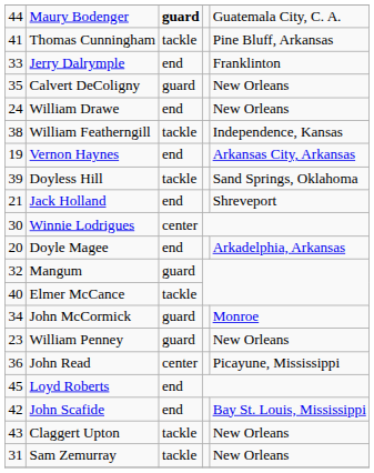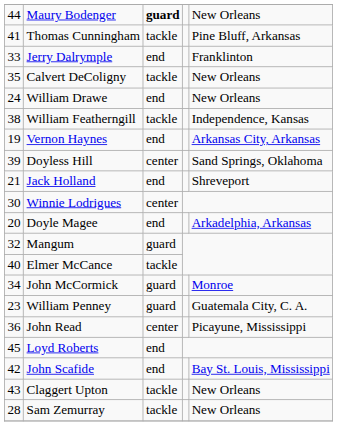 <table class="wikitable">
 <tr>
 </tr>
 <tr>
 <td>44</td>
 <td><a href='#'>Maury Bodenger</a></td>
 <td><strong>guard</strong></td>
 <td></td>
-<td>Guatemala City, C. A.</td>
+<td>New Orleans</td>
 </tr>
 <tr>
 <td>41</td>
 <td>Thomas Cunningham</td>
 <td>tackle</td>
 <td></td>
 <td>Pine Bluff, Arkansas</td>
 </tr>
 <tr>
 <td>33</td>
 <td><a href='#'>Jerry Dalrymple</a></td>
 <td>end</td>
 <td></td>
 <td>Franklinton</td>
 </tr>
 <tr>
 <td>35</td>
 <td>Calvert DeColigny</td>
-<td>guard</td>
+<td>tackle</td>
 <td></td>
 <td>New Orleans</td>
 </tr>
 <tr>
 <td>24</td>
 <td>William Drawe</td>
 <td>end</td>
 <td></td>
 <td>New Orleans</td>
 </tr>
 <tr>
 <td>38</td>
 <td>William Featherngill</td>
 <td>tackle</td>
 <td></td>
 <td>Independence, Kansas</td>
 </tr>
 <tr>
 <td>19</td>
 <td><a href='#'>Vernon Haynes</a></td>
 <td>end</td>
 <td></td>
 <td><a href='#'>Arkansas City, Arkansas</a></td>
 </tr>
 <tr>
 <td>39</td>
 <td>Doyless Hill</td>
-<td>tackle</td>
+<td>center</td>
 <td></td>
 <td>Sand Springs, Oklahoma</td>
 </tr>
 <tr>
 <td>21</td>
 <td><a href='#'>Jack Holland</a></td>
 <td>end</td>
 <td></td>
 <td>Shreveport</td>
 </tr>
 <tr>
 <td>30</td>
 <td><a href='#'>Winnie Lodrigues</a></td>
 <td>center</td>
 </tr>
 <tr>
 <td>20</td>
 <td>Doyle Magee</td>
 <td>end</td>
 <td></td>
 <td><a href='#'>Arkadelphia, Arkansas</a></td>
 </tr>
 <tr>
 <td>32</td>
 <td>Mangum</td>
 <td>guard</td>
 </tr>
 <tr>
 <td>40</td>
 <td>Elmer McCance</td>
 <td>tackle</td>
 </tr>
 <tr>
 <td>34</td>
 <td>John McCormick</td>
 <td>guard</td>
 <td></td>
 <td><a href='#'>Monroe</a></td>
 </tr>
 <tr>
 <td>23</td>
 <td>William Penney</td>
 <td>guard</td>
 <td></td>
-<td>New Orleans</td>
+<td>Guatemala City, C. A.</td>
 </tr>
 <tr>
 <td>36</td>
 <td>John Read</td>
 <td>center</td>
 <td></td>
 <td>Picayune, Mississippi</td>
 </tr>
 <tr>
 <td>45</td>
 <td><a href='#'>Loyd Roberts</a></td>
 <td>end</td>
 </tr>
 <tr>
 <td>42</td>
 <td><a href='#'>John Scafide</a></td>
 <td>end</td>
 <td></td>
 <td><a href='#'>Bay St. Louis, Mississippi</a></td>
 </tr>
 <tr>
 <td>43</td>
 <td>Claggert Upton</td>
 <td>tackle</td>
 <td></td>
 <td>New Orleans</td>
 </tr>
 <tr>
-<td>31</td>
+<td>28</td>
 <td>Sam Zemurray</td>
 <td>tackle</td>
 <td></td>
 <td>New Orleans</td>
 </tr>
 <tr>
 </tr>
 </table>
